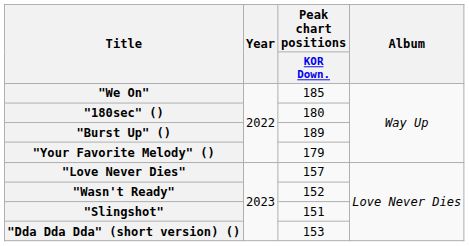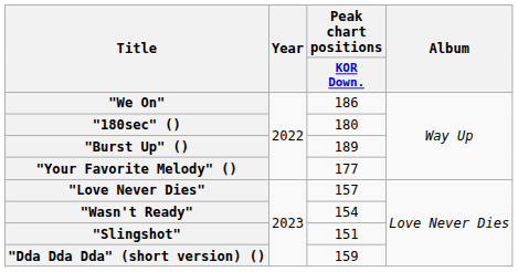 <table class="wikitable plainrowheaders" style="text-align:center">
 <tr>
 <th scope="col" rowspan="2">Title</th>
 <th scope="col" rowspan="2">Year</th>
 <th scope="col" colspan="1">Peak chart<br>positions</th>
 <th scope="col" rowspan="2">Album</th>
 </tr>
 <tr>
 <th scope="col" style="font-size:90%; width:2.5em"><a href='#'>KOR<br>Down.</a><br></th>
 </tr>
 <tr>
 <th scope="row">"We On"</th>
 <td rowspan="4">2022</td>
-<td>185</td>
+<td>186</td>
 <td rowspan="4"><em>Way Up</em></td>
 </tr>
 <tr>
 <th scope="row">"180sec" ()</th>
 <td>180</td>
 </tr>
 <tr>
 <th scope="row">"Burst Up" ()</th>
 <td>189</td>
 </tr>
 <tr>
 <th scope="row">"Your Favorite Melody" ()</th>
-<td>179</td>
+<td>177</td>
 </tr>
 <tr>
 <th scope="row">"Love Never Dies"</th>
 <td rowspan="4">2023</td>
 <td>157</td>
 <td rowspan="4"><em>Love Never Dies</em></td>
 </tr>
 <tr>
 <th scope="row">"Wasn't Ready"</th>
-<td>152</td>
+<td>154</td>
 </tr>
 <tr>
 <th scope="row">"Slingshot"</th>
 <td>151</td>
 </tr>
 <tr>
 <th scope="row">"Dda Dda Dda" (short version) ()</th>
-<td>153</td>
+<td>159</td>
 </tr>
 </table>
